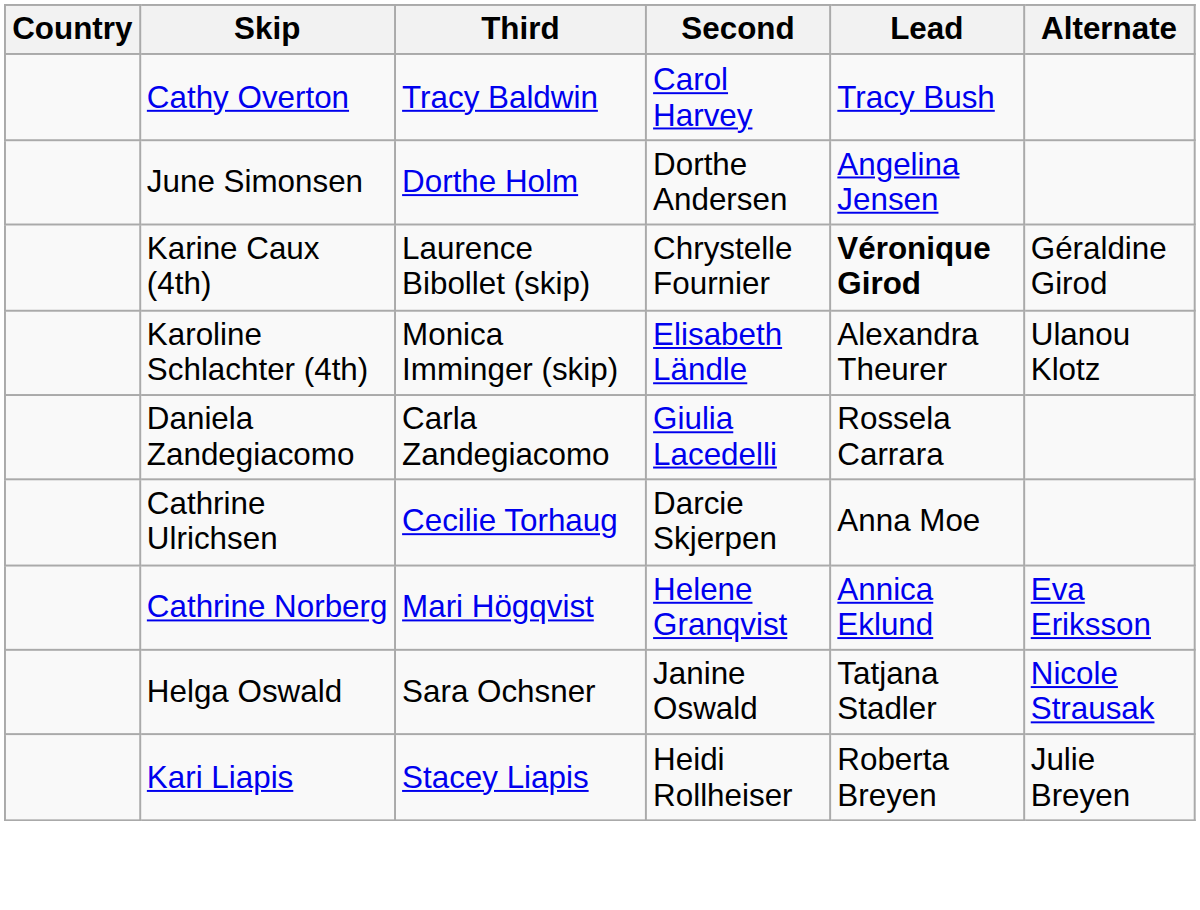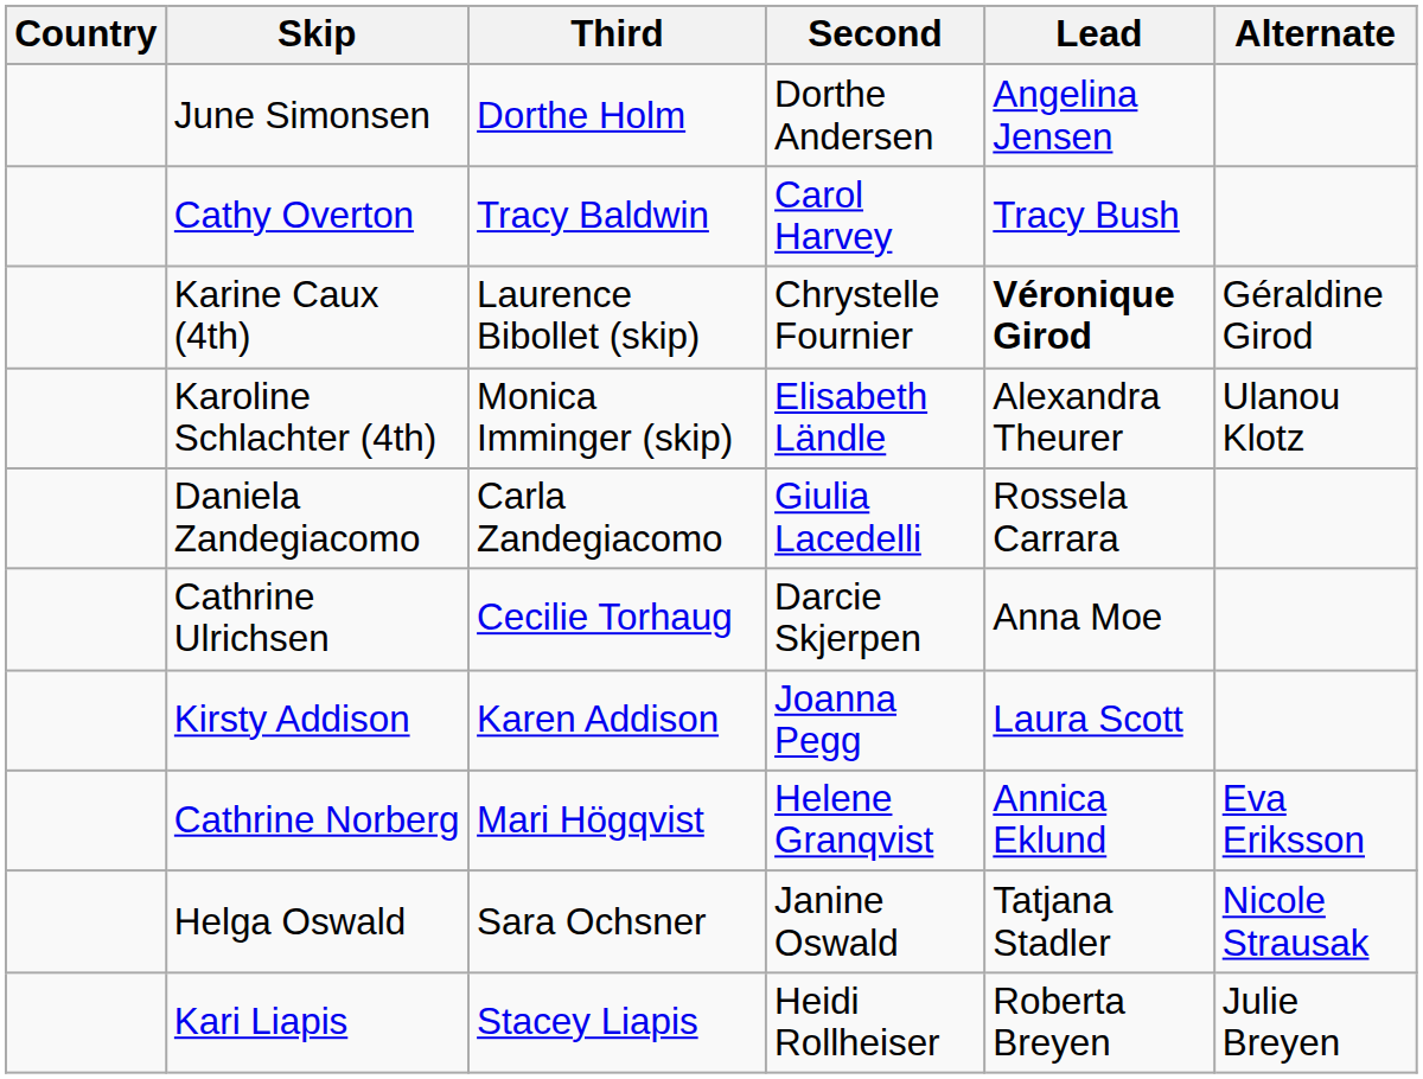 <table class=wikitable>
 <tr>
 <th>Country</th>
 <th>Skip</th>
 <th>Third</th>
 <th>Second</th>
 <th>Lead</th>
 <th>Alternate</th>
 </tr>
 <tr>
 <td></td>
+<td>June Simonsen</td>
+<td><a href='#'>Dorthe Holm</a></td>
+<td>Dorthe Andersen</td>
+<td><a href='#'>Angelina Jensen</a></td>
+<td></td>
+</tr>
+<tr>
+<td></td>
 <td><a href='#'>Cathy Overton</a></td>
 <td><a href='#'>Tracy Baldwin</a></td>
 <td><a href='#'>Carol Harvey</a></td>
 <td><a href='#'>Tracy Bush</a></td>
-<td></td>
-</tr>
-<tr>
-<td></td>
-<td>June Simonsen</td>
-<td><a href='#'>Dorthe Holm</a></td>
-<td>Dorthe Andersen</td>
-<td><a href='#'>Angelina Jensen</a></td>
 <td></td>
 </tr>
 <tr>
 <td></td>
 <td>Karine Caux (4th)</td>
 <td>Laurence Bibollet (skip)</td>
 <td>Chrystelle Fournier</td>
 <td><strong>Véronique Girod</strong></td>
 <td>Géraldine Girod</td>
 </tr>
 <tr>
 <td></td>
 <td>Karoline Schlachter (4th)</td>
 <td>Monica Imminger (skip)</td>
 <td><a href='#'>Elisabeth Ländle</a></td>
 <td>Alexandra Theurer</td>
 <td>Ulanou Klotz</td>
 </tr>
 <tr>
 <td></td>
 <td>Daniela Zandegiacomo</td>
 <td>Carla Zandegiacomo</td>
 <td><a href='#'>Giulia Lacedelli</a></td>
 <td>Rossela Carrara</td>
 <td></td>
 </tr>
 <tr>
 <td></td>
 <td>Cathrine Ulrichsen</td>
 <td><a href='#'>Cecilie Torhaug</a></td>
 <td>Darcie Skjerpen</td>
 <td>Anna Moe</td>
 <td></td>
 </tr>
 <tr>
 <td></td>
+<td><a href='#'>Kirsty Addison</a></td>
+<td><a href='#'>Karen Addison</a></td>
+<td><a href='#'>Joanna Pegg</a></td>
+<td><a href='#'>Laura Scott</a></td>
+<td></td>
+</tr>
+<tr>
+<td></td>
 <td><a href='#'>Cathrine Norberg</a></td>
 <td><a href='#'>Mari Högqvist</a></td>
 <td><a href='#'>Helene Granqvist</a></td>
 <td><a href='#'>Annica Eklund</a></td>
 <td><a href='#'>Eva Eriksson</a></td>
 </tr>
 <tr>
 <td></td>
 <td>Helga Oswald</td>
 <td>Sara Ochsner</td>
 <td>Janine Oswald</td>
 <td>Tatjana Stadler</td>
 <td><a href='#'>Nicole Strausak</a></td>
 </tr>
 <tr>
 <td></td>
 <td><a href='#'>Kari Liapis</a></td>
 <td><a href='#'>Stacey Liapis</a></td>
 <td>Heidi Rollheiser</td>
 <td>Roberta Breyen</td>
 <td>Julie Breyen</td>
 </tr>
 </table>
